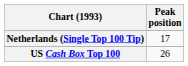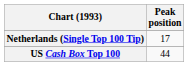 <table class="wikitable sortable plainrowheaders" style="text-align:center">
 <tr>
 <th scope="col">Chart (1993)</th>
 <th scope="col">Peak<br>position</th>
 </tr>
 <tr>
 </tr>
 <tr>
 </tr>
 <tr>
 </tr>
 <tr>
 <th scope="row">Netherlands (<a href='#'>Single Top 100 Tip</a>)</th>
 <td>17</td>
 </tr>
 <tr>
 </tr>
 <tr>
 </tr>
 <tr>
 <th scope="row">US <a href='#'><em>Cash Box</em> Top 100</a></th>
-<td>26</td>
+<td>44</td>
 </tr>
 </table>
